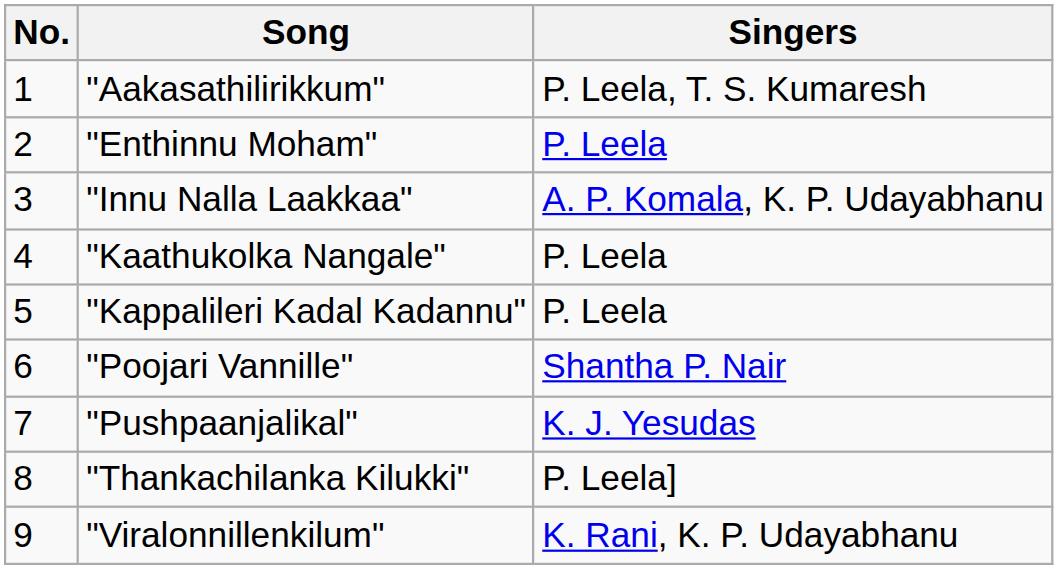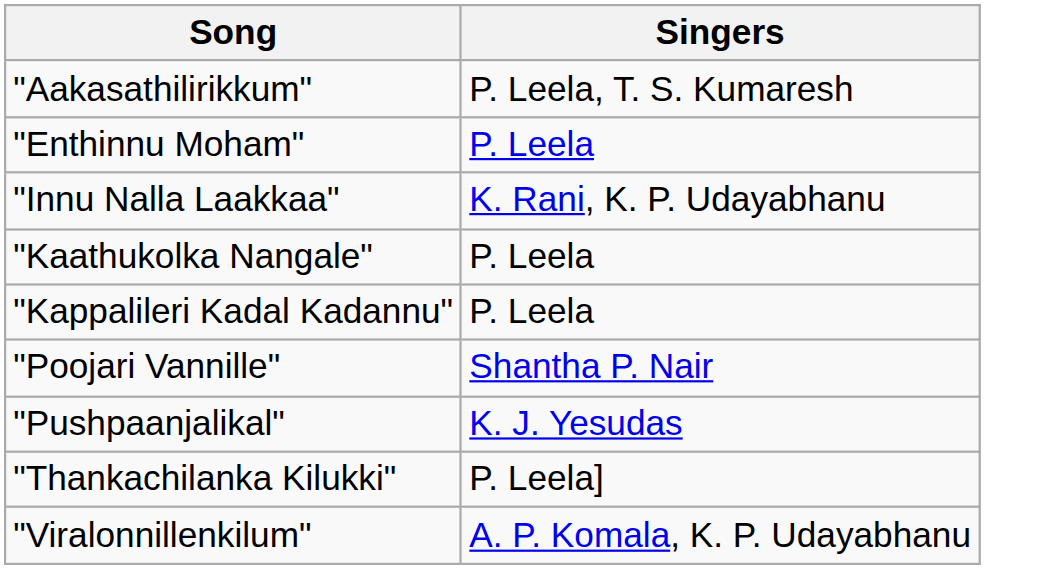 <table class="wikitable">
 <tr>
-<th>No.</th>
 <th>Song</th>
 <th>Singers</th>
 </tr>
 <tr>
-<td>1</td>
 <td>"Aakasathilirikkum"</td>
 <td>P. Leela, T. S. Kumaresh</td>
 </tr>
 <tr>
-<td>2</td>
 <td>"Enthinnu Moham"</td>
 <td><a href='#'>P. Leela</a></td>
 </tr>
 <tr>
-<td>3</td>
 <td>"Innu Nalla Laakkaa"</td>
-<td><a href='#'>A. P. Komala</a>, K. P. Udayabhanu</td>
+<td><a href='#'>K. Rani</a>, K. P. Udayabhanu</td>
 </tr>
 <tr>
-<td>4</td>
 <td>"Kaathukolka Nangale"</td>
 <td>P. Leela</td>
 </tr>
 <tr>
-<td>5</td>
 <td>"Kappalileri Kadal Kadannu"</td>
 <td>P. Leela</td>
 </tr>
 <tr>
-<td>6</td>
 <td>"Poojari Vannille"</td>
 <td><a href='#'>Shantha P. Nair</a></td>
 </tr>
 <tr>
-<td>7</td>
 <td>"Pushpaanjalikal"</td>
 <td><a href='#'>K. J. Yesudas</a></td>
 </tr>
 <tr>
-<td>8</td>
 <td>"Thankachilanka Kilukki"</td>
 <td>P. Leela]</td>
 </tr>
 <tr>
-<td>9</td>
 <td>"Viralonnillenkilum"</td>
-<td><a href='#'>K. Rani</a>, K. P. Udayabhanu</td>
+<td><a href='#'>A. P. Komala</a>, K. P. Udayabhanu</td>
 </tr>
 </table>
